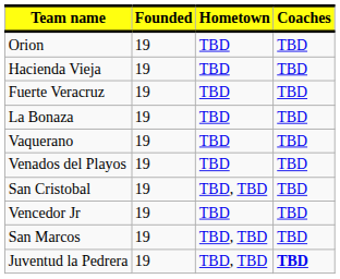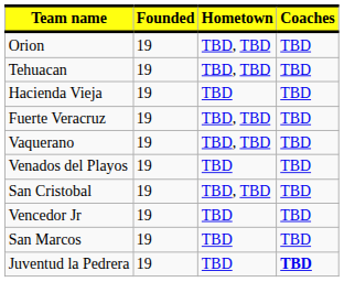 <table class="wikitable">
 <tr>
 <th style="background:#FFFF10; color:black; border-top:black 3px solid; border-bottom:black 3px solid;">Team name</th>
 <th style="background:#FFFF10; color:black; border-top:black 3px solid; border-bottom:black 3px solid;">Founded</th>
 <th style="background:#FFFF10; color:black; border-top:black 3px solid; border-bottom:black 3px solid;">Hometown</th>
 <th style="background:#FFFF10; color:black; border-top:black 3px solid; border-bottom:black 3px solid;">Coaches</th>
 </tr>
 <tr>
 <td>Orion</td>
 <td>19</td>
+<td> <a href='#'>TBD</a>, <a href='#'>TBD</a></td>
 <td> <a href='#'>TBD</a></td>
+</tr>
+<tr>
+<td>Tehuacan</td>
+<td>19</td>
+<td> <a href='#'>TBD</a>, <a href='#'>TBD</a></td>
 <td> <a href='#'>TBD</a></td>
 </tr>
 <tr>
 <td>Hacienda Vieja</td>
 <td>19</td>
 <td> <a href='#'>TBD</a></td>
 <td> <a href='#'>TBD</a></td>
 </tr>
 <tr>
 <td>Fuerte Veracruz</td>
 <td>19</td>
-<td> <a href='#'>TBD</a></td>
-<td> <a href='#'>TBD</a></td>
-</tr>
-<tr>
-<td>La Bonaza</td>
-<td>19</td>
-<td> <a href='#'>TBD</a></td>
+<td> <a href='#'>TBD</a>, <a href='#'>TBD</a></td>
 <td> <a href='#'>TBD</a></td>
 </tr>
 <tr>
 <td>Vaquerano</td>
 <td>19</td>
-<td> <a href='#'>TBD</a></td>
+<td> <a href='#'>TBD</a>, <a href='#'>TBD</a></td>
 <td> <a href='#'>TBD</a></td>
 </tr>
 <tr>
 <td>Venados del Playos</td>
 <td>19</td>
 <td> <a href='#'>TBD</a></td>
 <td> <a href='#'>TBD</a></td>
 </tr>
 <tr>
 <td>San Cristobal</td>
 <td>19</td>
 <td> <a href='#'>TBD</a>, <a href='#'>TBD</a></td>
 <td> <a href='#'>TBD</a></td>
 </tr>
 <tr>
 <td>Vencedor Jr</td>
 <td>19</td>
 <td> <a href='#'>TBD</a></td>
 <td> <a href='#'>TBD</a></td>
 </tr>
 <tr>
 <td>San Marcos</td>
 <td>19</td>
-<td> <a href='#'>TBD</a>, <a href='#'>TBD</a></td>
+<td> <a href='#'>TBD</a></td>
 <td> <a href='#'>TBD</a></td>
 </tr>
 <tr>
 <td>Juventud la Pedrera</td>
 <td>19</td>
-<td> <a href='#'>TBD</a>, <a href='#'>TBD</a></td>
+<td> <a href='#'>TBD</a></td>
 <td><strong> <a href='#'>TBD</a></strong></td>
 </tr>
 </table>
